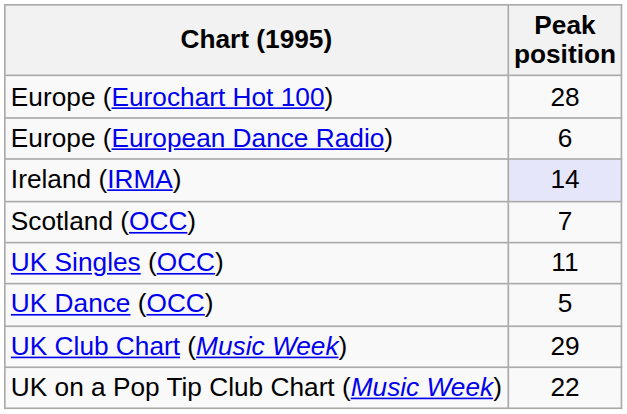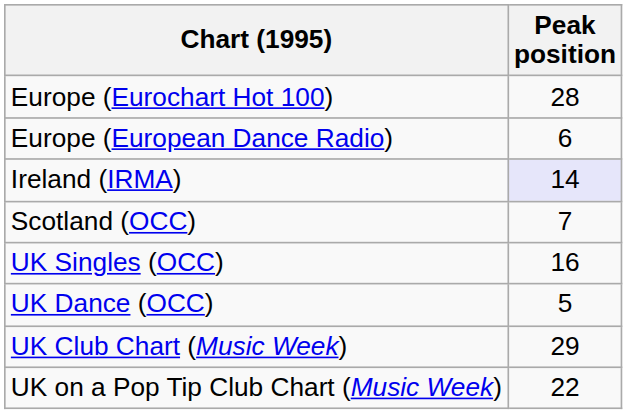 <table class="wikitable sortable">
 <tr>
 <th>Chart (1995)</th>
 <th>Peak<br>position</th>
 </tr>
 <tr>
 <td>Europe (<a href='#'>Eurochart Hot 100</a>)</td>
 <td align="center">28</td>
 </tr>
 <tr>
 <td>Europe (<a href='#'>European Dance Radio</a>)</td>
 <td align="center">6</td>
 </tr>
 <tr>
 <td>Ireland (<a href='#'>IRMA</a>)</td>
 <td align="center" style="background: lavender;">14</td>
 </tr>
 <tr>
 <td>Scotland (<a href='#'>OCC</a>)</td>
 <td align="center">7</td>
 </tr>
 <tr>
 <td><a href='#'>UK Singles</a> (<a href='#'>OCC</a>)</td>
-<td align="center">11</td>
+<td align="center">16</td>
 </tr>
 <tr>
 <td><a href='#'>UK Dance</a> (<a href='#'>OCC</a>)</td>
 <td align="center">5</td>
 </tr>
 <tr>
 <td><a href='#'>UK Club Chart</a> (<em><a href='#'>Music Week</a></em>)</td>
 <td align="center">29</td>
 </tr>
 <tr>
 <td>UK on a Pop Tip Club Chart (<em><a href='#'>Music Week</a></em>)</td>
 <td align="center">22</td>
 </tr>
 </table>
